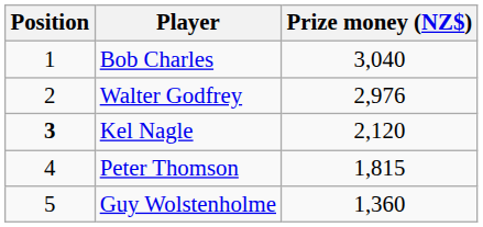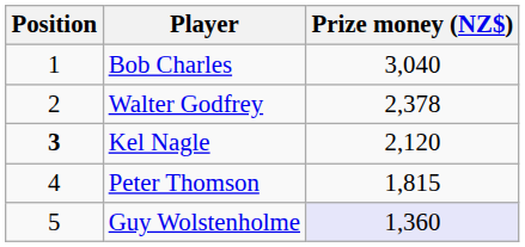 <table class="wikitable">
 <tr>
 <th>Position</th>
 <th>Player</th>
 <th>Prize money (<a href='#'>NZ$</a>)</th>
 </tr>
 <tr>
 <td align=center>1</td>
 <td> <a href='#'>Bob Charles</a></td>
 <td align=center>3,040</td>
 </tr>
 <tr>
 <td align=center>2</td>
 <td> <a href='#'>Walter Godfrey</a></td>
-<td align=center>2,976</td>
+<td align=center>2,378</td>
 </tr>
 <tr>
 <td align=center><strong>3</strong></td>
 <td> <a href='#'>Kel Nagle</a></td>
 <td align=center>2,120</td>
 </tr>
 <tr>
 <td align=center>4</td>
 <td> <a href='#'>Peter Thomson</a></td>
 <td align=center>1,815</td>
 </tr>
 <tr>
 <td align=center>5</td>
 <td> <a href='#'>Guy Wolstenholme</a></td>
-<td align=center>1,360</td>
+<td align=center style="background: lavender;">1,360</td>
 </tr>
 </table>
